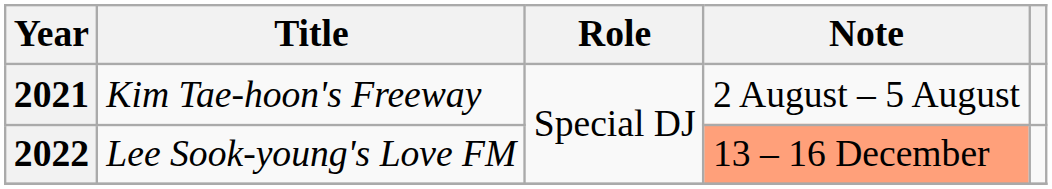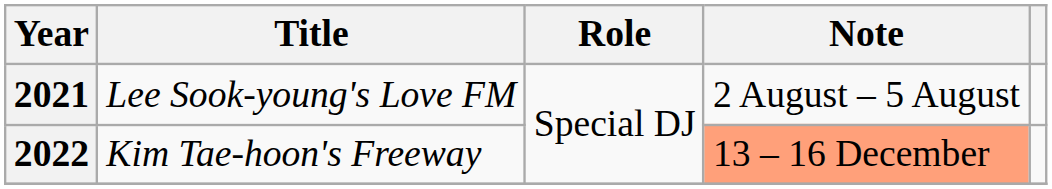 <table class="wikitable plainrowheaders sortable nowrap">
 <tr>
 <th scope="col">Year</th>
 <th scope="col">Title</th>
 <th scope="col">Role</th>
 <th scope="col">Note</th>
 <th scope="col" class="unsortable"></th>
 </tr>
 <tr>
 <th scope="row">2021</th>
-<td><em>Kim Tae-hoon's Freeway</em></td>
+<td><em>Lee Sook-young's Love FM</em></td>
 <td rowspan=2>Special DJ</td>
 <td>2 August – 5 August</td>
 <td></td>
 </tr>
 <tr>
 <th scope="row">2022</th>
-<td><em>Lee Sook-young's Love FM</em></td>
+<td><em>Kim Tae-hoon's Freeway</em></td>
 <td style="background: lightsalmon;">13 – 16 December</td>
 <td></td>
 </tr>
 <tr>
 </tr>
 </table>
